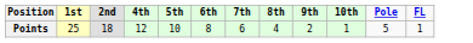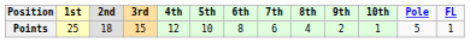 <table class="wikitable" style="font-size:85%; text-align:center">
 <tr>
 <th>Position</th>
 <td style="background:#ffffbf"> <strong>1st</strong> </td>
 <td style="background:#dfdfdf"> <strong>2nd</strong> </td>
+<td style="background:#ffdf9f"> <strong>3rd</strong> </td>
 <td style="background:#dfffdf"> <strong>4th</strong> </td>
 <td style="background:#dfffdf"> <strong>5th</strong> </td>
 <td style="background:#dfffdf"> <strong>6th</strong> </td>
 <td style="background:#dfffdf"> <strong>7th</strong> </td>
 <td style="background:#dfffdf"> <strong>8th</strong> </td>
 <td style="background:#dfffdf"> <strong>9th</strong> </td>
 <td style="background:#dfffdf"> <strong>10th</strong> </td>
 <td> <strong><a href='#'>Pole</a></strong> </td>
 <td> <strong><a href='#'>FL</a></strong> </td>
 </tr>
 <tr>
 <th>Points</th>
 <td style="background:#ffffbf">25</td>
 <td style="background:#dfdfdf">18</td>
+<td style="background:#ffdf9f">15</td>
 <td style="background:#dfffdf">12</td>
 <td style="background:#dfffdf">10</td>
 <td style="background:#dfffdf">8</td>
 <td style="background:#dfffdf">6</td>
 <td style="background:#dfffdf">4</td>
 <td style="background:#dfffdf">2</td>
 <td style="background:#dfffdf">1</td>
 <td>5</td>
 <td>1</td>
 </tr>
 </table>
